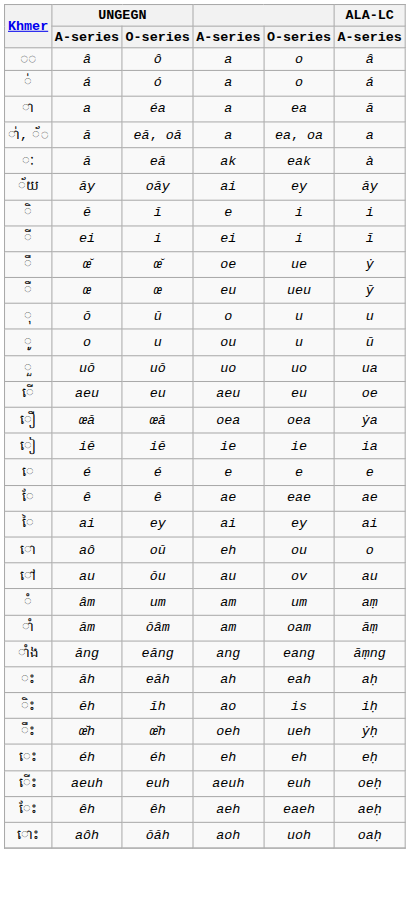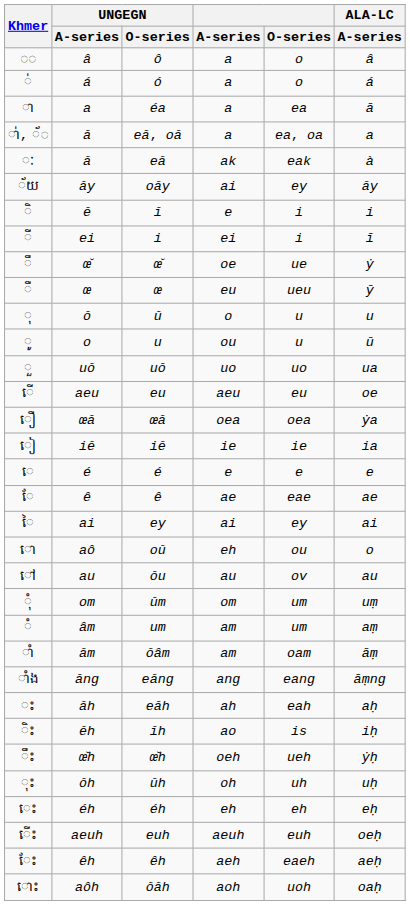 <table class=wikitable style="text-align: center;">
 <tr>
 <th rowspan="2"><a href='#'>Khmer</a></th>
 <th colspan="2">UNGEGN<br></th>
 <th colspan="2"></th>
 <th>ALA-LC</th>
 </tr>
 <tr>
 <th>A-series</th>
 <th>O-series</th>
 <th>A-series</th>
 <th>O-series</th>
 <th>A-series</th>
 </tr>
 <tr>
 <td>◌◌</td>
 <td><em>â</em></td>
 <td><em>ô</em></td>
 <td><em>a</em></td>
 <td><em>o</em></td>
 <td><em>â</em></td>
 </tr>
 <tr>
 <td>◌់</td>
 <td><em>á</em></td>
 <td><em>ó</em></td>
 <td><em>a</em></td>
 <td><em>o</em></td>
 <td><em>á</em></td>
 </tr>
 <tr>
 <td>ា</td>
 <td><em>a</em></td>
 <td><em>éa</em></td>
 <td><em>a</em></td>
 <td><em>ea</em></td>
 <td><em>ā</em></td>
 </tr>
 <tr>
 <td>ា់, ័◌</td>
 <td><em>ă</em></td>
 <td><em>eă</em>, <em>oă</em></td>
 <td><em>a</em></td>
 <td><em>ea</em>, <em>oa</em></td>
 <td><em>a</em></td>
 </tr>
 <tr>
 <td>ៈ</td>
 <td><em>ă</em></td>
 <td><em>eă</em></td>
 <td><em>ak</em></td>
 <td><em>eak</em></td>
 <td><em>à</em></td>
 </tr>
 <tr>
 <td>័យ</td>
 <td><em>ăy</em></td>
 <td><em>oăy</em></td>
 <td><em>ai</em></td>
 <td><em>ey</em></td>
 <td><em>ăy</em></td>
 </tr>
 <tr>
 <td>ិ</td>
 <td><em>ĕ</em></td>
 <td><em>ĭ</em></td>
 <td><em>e</em></td>
 <td><em>i</em></td>
 <td><em>i</em></td>
 </tr>
 <tr>
 <td>ី</td>
 <td><em>ei</em></td>
 <td><em>i</em></td>
 <td><em>ei</em></td>
 <td><em>i</em></td>
 <td><em>ī</em></td>
 </tr>
 <tr>
 <td>ឹ</td>
 <td><em>œ̆</em></td>
 <td><em>œ̆</em></td>
 <td><em>oe</em></td>
 <td><em>ue</em></td>
 <td><em>ẏ</em></td>
 </tr>
 <tr>
 <td>ឺ</td>
 <td><em>œ</em></td>
 <td><em>œ</em></td>
 <td><em>eu</em></td>
 <td><em>ueu</em></td>
 <td><em>ȳ</em></td>
 </tr>
 <tr>
 <td>ុ</td>
 <td><em>ŏ</em></td>
 <td><em>ŭ</em></td>
 <td><em>o</em></td>
 <td><em>u</em></td>
 <td><em>u</em></td>
 </tr>
 <tr>
 <td>ូ</td>
 <td><em>o</em></td>
 <td><em>u</em></td>
 <td><em>ou</em></td>
 <td><em>u</em></td>
 <td><em>ū</em></td>
 </tr>
 <tr>
 <td>ួ</td>
 <td><em>uŏ</em></td>
 <td><em>uŏ</em></td>
 <td><em>uo</em></td>
 <td><em>uo</em></td>
 <td><em>ua</em></td>
 </tr>
 <tr>
 <td>ើ</td>
 <td><em>aeu</em></td>
 <td><em>eu</em></td>
 <td><em>aeu</em></td>
 <td><em>eu</em></td>
 <td><em>oe</em></td>
 </tr>
 <tr>
 <td>ឿ</td>
 <td><em>œă</em></td>
 <td><em>œă</em></td>
 <td><em>oea</em></td>
 <td><em>oea</em></td>
 <td><em>ẏa</em></td>
 </tr>
 <tr>
 <td>ៀ</td>
 <td><em>iĕ</em></td>
 <td><em>iĕ</em></td>
 <td><em>ie</em></td>
 <td><em>ie</em></td>
 <td><em>ia</em></td>
 </tr>
 <tr>
 <td>េ</td>
 <td><em>é</em></td>
 <td><em>é</em></td>
 <td><em>e</em></td>
 <td><em>e</em></td>
 <td><em>e</em></td>
 </tr>
 <tr>
 <td>ែ</td>
 <td><em>ê</em></td>
 <td><em>ê</em></td>
 <td><em>ae</em></td>
 <td><em>eae</em></td>
 <td><em>ae</em></td>
 </tr>
 <tr>
 <td>ៃ</td>
 <td><em>ai</em></td>
 <td><em>ey</em></td>
 <td><em>ai</em></td>
 <td><em>ey</em></td>
 <td><em>ai</em></td>
 </tr>
 <tr>
 <td>ោ</td>
 <td><em>aô</em></td>
 <td><em>oŭ</em></td>
 <td><em>eh</em></td>
 <td><em>ou</em></td>
 <td><em>o</em></td>
 </tr>
 <tr>
 <td>ៅ</td>
 <td><em>au</em></td>
 <td><em>ŏu</em></td>
 <td><em>au</em></td>
 <td><em>ov</em></td>
 <td><em>au</em></td>
 </tr>
 <tr>
+<td>ុំ</td>
+<td><em>om</em></td>
+<td><em>ŭm</em></td>
+<td><em>om</em></td>
+<td><em>um</em></td>
+<td><em>uṃ</em></td>
+</tr>
+<tr>
 <td>ំ</td>
 <td><em>âm</em></td>
 <td><em>um</em></td>
 <td><em>am</em></td>
 <td><em>um</em></td>
 <td><em>aṃ</em></td>
 </tr>
 <tr>
 <td>ាំ</td>
 <td><em>ăm</em></td>
 <td><em>ŏâm</em></td>
 <td><em>am</em></td>
 <td><em>oam</em></td>
 <td><em>āṃ</em></td>
 </tr>
 <tr>
 <td>ាំង</td>
 <td><em>ăng</em></td>
 <td><em>eăng</em></td>
 <td><em>ang</em></td>
 <td><em>eang</em></td>
 <td><em>āṃng</em></td>
 </tr>
 <tr>
 <td>ះ</td>
 <td><em>ăh</em></td>
 <td><em>eăh</em></td>
 <td><em>ah</em></td>
 <td><em>eah</em></td>
 <td><em>aḥ</em></td>
 </tr>
 <tr>
 <td>ិះ</td>
 <td><em>ĕh</em></td>
 <td><em>ĭh</em></td>
 <td><em>ao</em></td>
 <td><em>is</em></td>
 <td><em>iḥ</em></td>
 </tr>
 <tr>
 <td>ឹះ</td>
 <td><em>œ̆h</em></td>
 <td><em>œ̆h</em></td>
 <td><em>oeh</em></td>
 <td><em>ueh</em></td>
 <td><em>ẏḥ</em></td>
 </tr>
 <tr>
+<td>ុះ</td>
+<td><em>ŏh</em></td>
+<td><em>ŭh</em></td>
+<td><em>oh</em></td>
+<td><em>uh</em></td>
+<td><em>uḥ</em></td>
+</tr>
+<tr>
 <td>េះ</td>
 <td><em>éh</em></td>
 <td><em>éh</em></td>
 <td><em>eh</em></td>
 <td><em>eh</em></td>
 <td><em>eḥ</em></td>
 </tr>
 <tr>
 <td>ើះ</td>
 <td><em>aeuh</em></td>
 <td><em>euh</em></td>
 <td><em>aeuh</em></td>
 <td><em>euh</em></td>
 <td><em>oeḥ</em></td>
 </tr>
 <tr>
 <td>ែះ</td>
 <td><em>êh</em></td>
 <td><em>êh</em></td>
 <td><em>aeh</em></td>
 <td><em>eaeh</em></td>
 <td><em>aeḥ</em></td>
 </tr>
 <tr>
 <td>ោះ</td>
 <td><em>aôh</em></td>
 <td><em>ŏăh</em></td>
 <td><em>aoh</em></td>
 <td><em>uoh</em></td>
 <td><em>oaḥ</em></td>
 </tr>
 <tr>
 </tr>
 </table>
